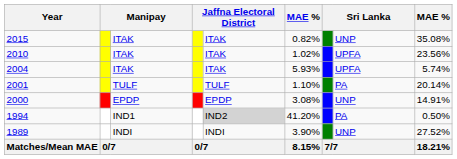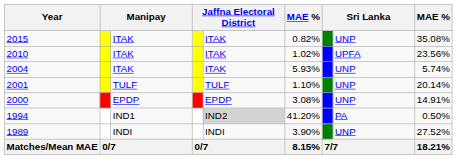 <table class="wikitable">
 <tr>
 <th>Year</th>
 <th colspan="2" width="144px">Manipay</th>
 <th colspan="2" width="144px"><a href='#'>Jaffna Electoral District</a></th>
 <th><a href='#'>MAE</a> %</th>
 <th colspan="2" width="144px">Sri Lanka</th>
 <th>MAE %</th>
 </tr>
 <tr>
 <td><a href='#'>2015</a></td>
 <td style="background-color:yellow;" width="10px"></td>
 <td style="text-align:left;"><a href='#'>ITAK</a></td>
 <td style="background-color:yellow;" width="10px"></td>
 <td style="text-align:left;"><a href='#'>ITAK</a></td>
 <td style="text-align:right;">0.82%</td>
 <td style="background-color:green;" width="10px"></td>
 <td style="text-align:left;"><a href='#'>UNP</a></td>
 <td style="text-align:right;">35.08%</td>
 </tr>
 <tr>
 <td><a href='#'>2010</a></td>
 <td style="background-color:yellow;" width="10px"></td>
 <td style="text-align:left;"><a href='#'>ITAK</a></td>
 <td style="background-color:yellow;" width="10px"></td>
 <td style="text-align:left;"><a href='#'>ITAK</a></td>
 <td style="text-align:right;">1.02%</td>
 <td style="background-color:blue;" width="10px"></td>
 <td style="text-align:left;"><a href='#'>UPFA</a></td>
 <td style="text-align:right;">23.56%</td>
 </tr>
 <tr>
 <td><a href='#'>2004</a></td>
 <td style="background-color:yellow;" width="10px"></td>
 <td style="text-align:left;"><a href='#'>ITAK</a></td>
 <td style="background-color:yellow;" width="10px"></td>
 <td style="text-align:left;"><a href='#'>ITAK</a></td>
 <td style="text-align:right;">5.93%</td>
 <td style="background-color:blue;" width="10px"></td>
-<td style="text-align:left;"><a href='#'>UPFA</a></td>
+<td style="text-align:left;"><a href='#'>UNP</a></td>
 <td style="text-align:right;">5.74%</td>
 </tr>
 <tr>
 <td><a href='#'>2001</a></td>
 <td style="background-color:yellow;" width="10px"></td>
 <td style="text-align:left;"><a href='#'>TULF</a></td>
 <td style="background-color:yellow;" width="10px"></td>
 <td style="text-align:left;"><a href='#'>TULF</a></td>
 <td style="text-align:right;">1.10%</td>
 <td style="background-color:green;" width="10px"></td>
-<td style="text-align:left;"><a href='#'>PA</a></td>
+<td style="text-align:left;"><a href='#'>UNP</a></td>
 <td style="text-align:right;">20.14%</td>
 </tr>
 <tr>
 <td><a href='#'>2000</a></td>
 <td style="background-color:red;" width="10px"></td>
 <td style="text-align:left;"><a href='#'>EPDP</a></td>
 <td style="background-color:red;" width="10px"></td>
 <td style="text-align:left;"><a href='#'>EPDP</a></td>
 <td style="text-align:right;">3.08%</td>
 <td style="background-color:blue;" width="10px"></td>
 <td style="text-align:left;"><a href='#'>UNP</a></td>
 <td style="text-align:right;">14.91%</td>
 </tr>
 <tr>
 <td><a href='#'>1994</a></td>
 <td style="background-color:white;" width="10px"></td>
 <td style="text-align:left;">IND1</td>
 <td style="background-color:white;" width="10px"></td>
 <td style="background: lightgrey; text-align:left;">IND2</td>
 <td style="text-align:right;">41.20%</td>
 <td style="background-color:blue;" width="10px"></td>
 <td style="text-align:left;"><a href='#'>PA</a></td>
 <td style="text-align:right;">0.50%</td>
 </tr>
 <tr>
 <td><a href='#'>1989</a></td>
 <td style="background-color:white;" width="10px"></td>
 <td style="text-align:left;">INDI</td>
 <td style="background-color:white;" width="10px"></td>
 <td style="text-align:left;">INDI</td>
 <td style="text-align:right;">3.90%</td>
 <td style="background-color:green;" width="10px"></td>
 <td style="text-align:left;"><a href='#'>UNP</a></td>
 <td style="text-align:right;">27.52%</td>
 </tr>
 <tr>
 <th>Matches/Mean MAE</th>
 <th style="text-align:left;"colspan="2" width="144px">0/7</th>
 <th style="text-align:left;"colspan="2" width="144px">0/7</th>
 <th style="text-align:right;">8.15%</th>
 <th style="text-align:left;"colspan="2" width="144px">7/7</th>
 <th style="text-align:right;">18.21%</th>
 </tr>
 </table>
